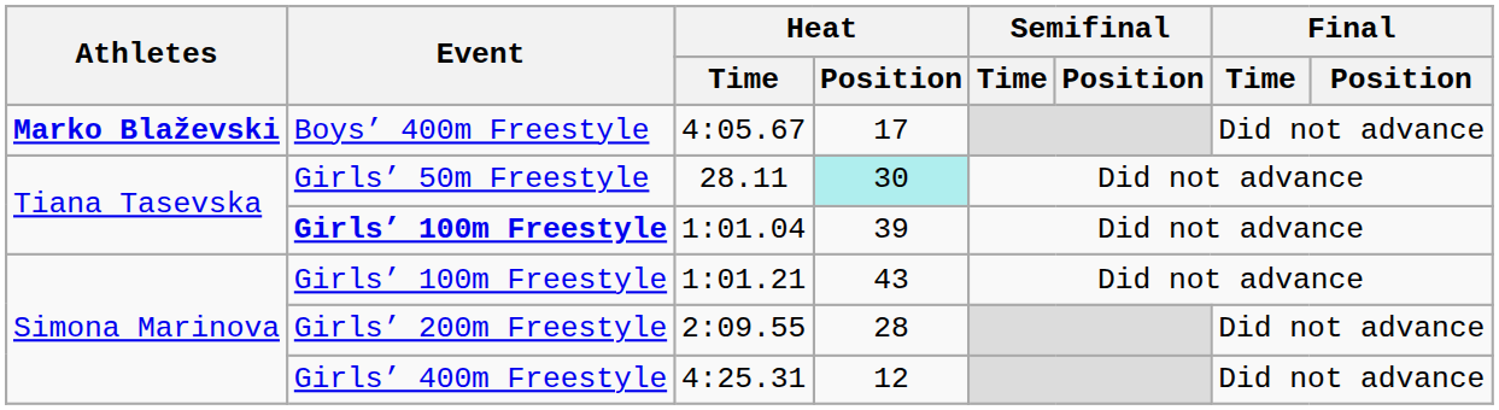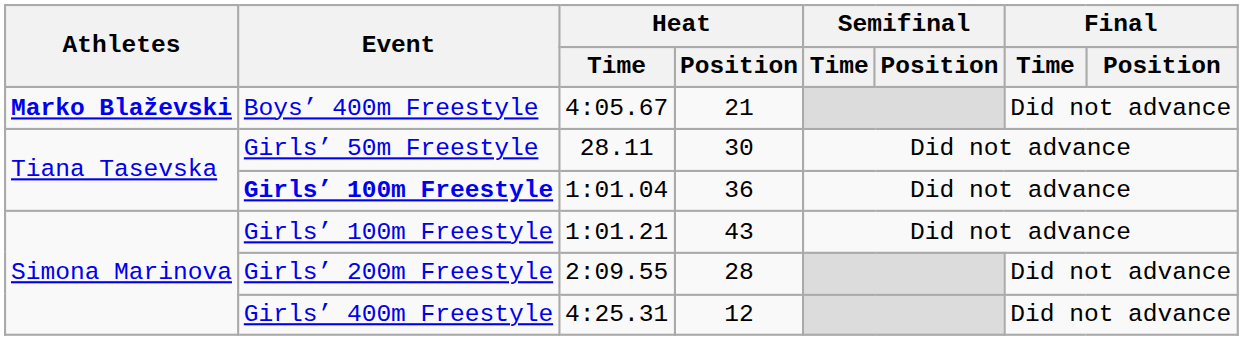 <table class="wikitable" border="1" style="font-size:90%">
 <tr>
 <th rowspan=2>Athletes</th>
 <th rowspan=2>Event</th>
 <th colspan=2>Heat</th>
 <th colspan=2>Semifinal</th>
 <th colspan=2>Final</th>
 </tr>
 <tr>
 <th>Time</th>
 <th>Position</th>
 <th>Time</th>
 <th>Position</th>
 <th>Time</th>
 <th>Position</th>
 </tr>
 <tr>
 <td rowspan=1><strong><a href='#'>Marko Blaževski</a></strong></td>
 <td><a href='#'>Boys’ 400m Freestyle</a></td>
 <td align=center>4:05.67</td>
-<td align=center>17</td>
+<td align=center>21</td>
 <td colspan=2 bgcolor=#DCDCDC></td>
 <td colspan="2" align=center>Did not advance</td>
 </tr>
 <tr>
 <td rowspan=2><a href='#'>Tiana Tasevska</a></td>
 <td><a href='#'>Girls’ 50m Freestyle</a></td>
 <td align=center>28.11</td>
-<td align=center style="background: paleturquoise;">30</td>
+<td align=center>30</td>
 <td colspan="4" align=center>Did not advance</td>
 </tr>
 <tr>
 <td><strong><a href='#'>Girls’ 100m Freestyle</a></strong></td>
 <td align=center>1:01.04</td>
-<td align=center>39</td>
+<td align=center>36</td>
 <td colspan="4" align=center>Did not advance</td>
 </tr>
 <tr>
 <td rowspan=3><a href='#'>Simona Marinova</a></td>
 <td><a href='#'>Girls’ 100m Freestyle</a></td>
 <td align=center>1:01.21</td>
 <td align=center>43</td>
 <td colspan="4" align=center>Did not advance</td>
 </tr>
 <tr>
 <td><a href='#'>Girls’ 200m Freestyle</a></td>
 <td align=center>2:09.55</td>
 <td align=center>28</td>
 <td colspan=2 bgcolor=#DCDCDC></td>
 <td colspan="2" align=center>Did not advance</td>
 </tr>
 <tr>
 <td><a href='#'>Girls’ 400m Freestyle</a></td>
 <td align=center>4:25.31</td>
 <td align=center>12</td>
 <td colspan=2 bgcolor=#DCDCDC></td>
 <td colspan="2" align=center>Did not advance</td>
 </tr>
 </table>
